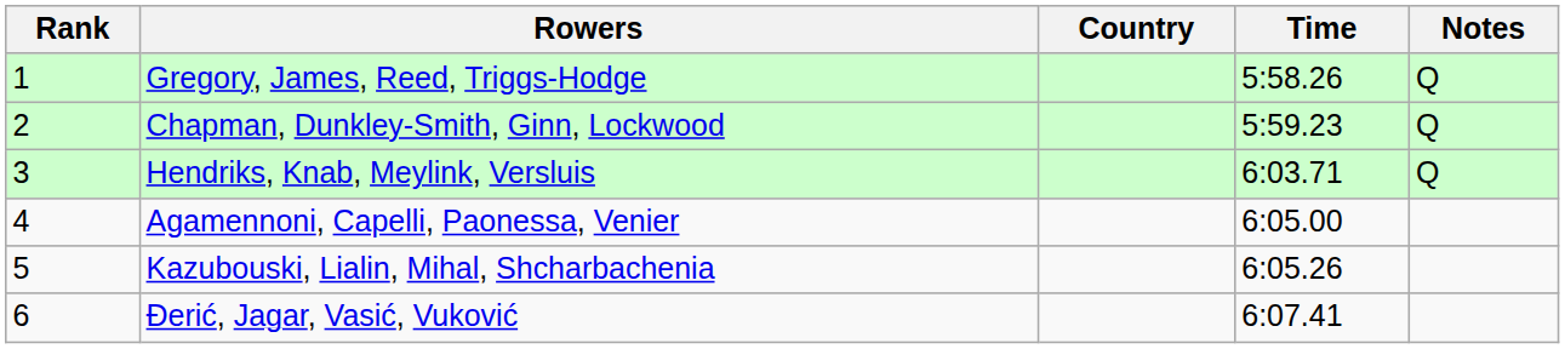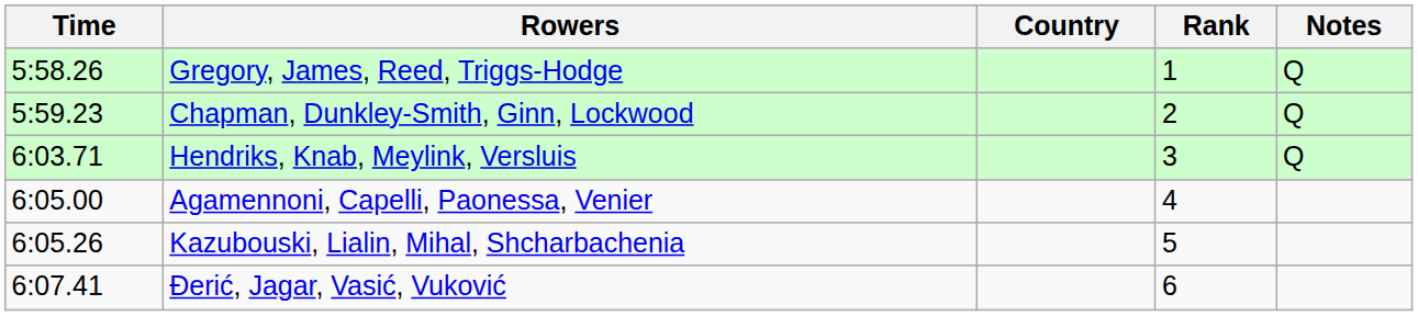 <table class="wikitable sortable" width=65%>
 <tr>
-<th>Rank</th>
+<th>Time</th>
 <th>Rowers</th>
 <th>Country</th>
-<th>Time</th>
+<th>Rank</th>
 <th>Notes</th>
 </tr>
 <tr bgcolor=ccffcc>
-<td>1</td>
+<td>5:58.26</td>
 <td><a href='#'>Gregory</a>, <a href='#'>James</a>, <a href='#'>Reed</a>, <a href='#'>Triggs-Hodge</a></td>
 <td></td>
-<td>5:58.26</td>
+<td>1</td>
 <td>Q</td>
 </tr>
 <tr bgcolor=ccffcc>
-<td>2</td>
+<td>5:59.23</td>
 <td><a href='#'>Chapman</a>, <a href='#'>Dunkley-Smith</a>, <a href='#'>Ginn</a>, <a href='#'>Lockwood</a></td>
 <td></td>
-<td>5:59.23</td>
+<td>2</td>
 <td>Q</td>
 </tr>
 <tr bgcolor=ccffcc>
-<td>3</td>
+<td>6:03.71</td>
 <td><a href='#'>Hendriks</a>, <a href='#'>Knab</a>, <a href='#'>Meylink</a>, <a href='#'>Versluis</a></td>
 <td></td>
-<td>6:03.71</td>
+<td>3</td>
 <td>Q</td>
 </tr>
 <tr>
-<td>4</td>
+<td>6:05.00</td>
 <td><a href='#'>Agamennoni</a>, <a href='#'>Capelli</a>, <a href='#'>Paonessa</a>, <a href='#'>Venier</a></td>
 <td></td>
-<td>6:05.00</td>
+<td>4</td>
 <td></td>
 </tr>
 <tr>
-<td>5</td>
+<td>6:05.26</td>
 <td><a href='#'>Kazubouski</a>, <a href='#'>Lialin</a>, <a href='#'>Mihal</a>, <a href='#'>Shcharbachenia</a></td>
 <td></td>
-<td>6:05.26</td>
+<td>5</td>
 <td></td>
 </tr>
 <tr>
-<td>6</td>
+<td>6:07.41</td>
 <td><a href='#'>Đerić</a>, <a href='#'>Jagar</a>, <a href='#'>Vasić</a>, <a href='#'>Vuković</a></td>
 <td></td>
-<td>6:07.41</td>
+<td>6</td>
 <td></td>
 </tr>
 </table>
